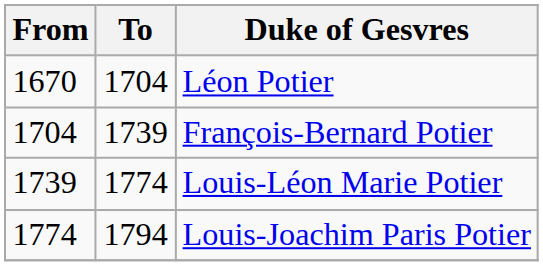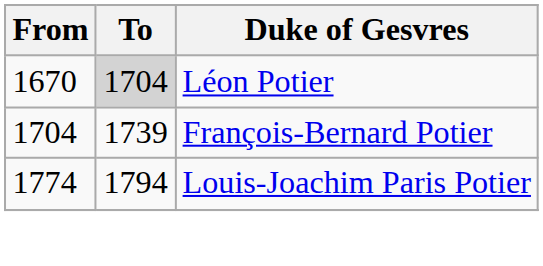 <table class="wikitable">
 <tr>
 <th>From</th>
 <th>To</th>
 <th>Duke of Gesvres</th>
 </tr>
 <tr>
 <td>1670</td>
-<td>1704</td>
+<td style="background: lightgrey;">1704</td>
 <td><a href='#'>Léon Potier</a></td>
 </tr>
 <tr>
 <td>1704</td>
 <td>1739</td>
 <td><a href='#'>François-Bernard Potier</a></td>
-</tr>
-<tr>
-<td>1739</td>
-<td>1774</td>
-<td><a href='#'>Louis-Léon Marie Potier</a></td>
 </tr>
 <tr>
 <td>1774</td>
 <td>1794</td>
 <td><a href='#'>Louis-Joachim Paris Potier</a></td>
 </tr>
 <tr>
 </tr>
 </table>
